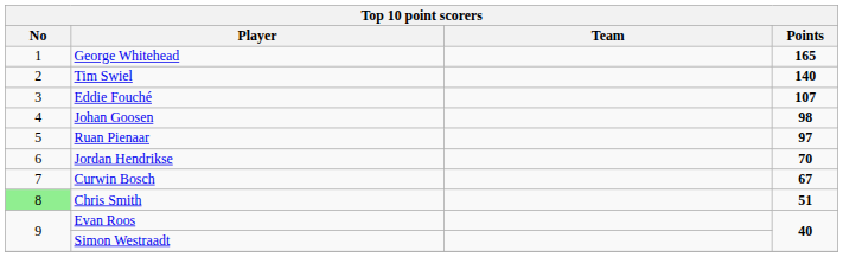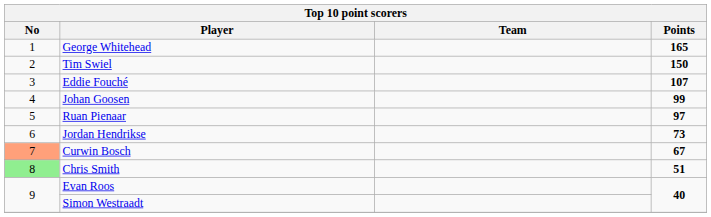 <table class="wikitable collapsible sortable" style="text-align:center; line-height:100%; font-size:100%; width:60%;">
 <tr>
 <th colspan=8>Top 10 point scorers </th>
 </tr>
 <tr>
 <th style="width:6%;">No</th>
 <th style="width:34%;">Player</th>
 <th style="width:30%;">Team</th>
 <th style="width:6%;">Points<br></th>
 </tr>
 <tr>
 <td>1</td>
 <td style="text-align:left;"><a href='#'>George Whitehead</a></td>
 <td style="text-align:left;"></td>
 <td><strong>165</strong></td>
 </tr>
 <tr>
 <td>2</td>
 <td style="text-align:left;"><a href='#'>Tim Swiel</a></td>
 <td style="text-align:left;"></td>
-<td><strong>140</strong></td>
+<td><strong>150</strong></td>
 </tr>
 <tr>
 <td>3</td>
 <td style="text-align:left;"><a href='#'>Eddie Fouché</a></td>
 <td style="text-align:left;"></td>
 <td><strong>107</strong></td>
 </tr>
 <tr>
 <td>4</td>
 <td style="text-align:left;"><a href='#'>Johan Goosen</a></td>
 <td style="text-align:left;"></td>
-<td><strong>98</strong></td>
+<td><strong>99</strong></td>
 </tr>
 <tr>
 <td>5</td>
 <td style="text-align:left;"><a href='#'>Ruan Pienaar</a></td>
 <td style="text-align:left;"></td>
 <td><strong>97</strong></td>
 </tr>
 <tr>
 <td>6</td>
 <td style="text-align:left;"><a href='#'>Jordan Hendrikse</a></td>
 <td style="text-align:left;"></td>
-<td><strong>70</strong></td>
+<td><strong>73</strong></td>
 </tr>
 <tr>
-<td>7</td>
+<td style="background: lightsalmon;">7</td>
 <td style="text-align:left;"><a href='#'>Curwin Bosch</a></td>
 <td style="text-align:left;"></td>
 <td><strong>67</strong></td>
 </tr>
 <tr>
 <td style="background: lightgreen;">8</td>
 <td style="text-align:left;"><a href='#'>Chris Smith</a></td>
 <td style="text-align:left;"></td>
 <td><strong>51</strong></td>
 </tr>
 <tr>
 <td rowspan="2">9</td>
 <td style="text-align:left;"><a href='#'>Evan Roos</a></td>
 <td style="text-align:left;"></td>
 <td rowspan="2"><strong>40</strong></td>
 </tr>
 <tr>
 <td style="text-align:left;"><a href='#'>Simon Westraadt</a></td>
 <td style="text-align:left;"></td>
 </tr>
 <tr>
 </tr>
 </table>
